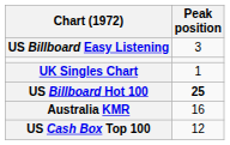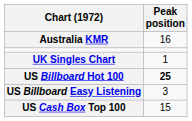 <table class="wikitable sortable plainrowheaders">
 <tr>
 <th scope="col">Chart (1972)</th>
 <th scope="col">Peak<br>position</th>
 </tr>
 <tr>
-<th scope="row">US <em>Billboard</em> <a href='#'>Easy Listening</a></th>
-<td style="text-align:center;">3</td>
+<th scope="row">Australia <a href='#'>KMR</a></th>
+<td style="text-align:center;">16</td>
 </tr>
 <tr>
 <td></td>
 </tr>
 <tr>
 <th scope="row"><a href='#'>UK Singles Chart</a></th>
 <td style="text-align:center;">1</td>
 </tr>
 <tr>
 <th scope="row">US <a href='#'><em>Billboard</em> Hot 100</a></th>
 <td style="text-align:center;"><strong>25</strong></td>
 </tr>
 <tr>
-<th scope="row">Australia <a href='#'>KMR</a></th>
-<td style="text-align:center;">16</td>
+<th scope="row">US <em>Billboard</em> <a href='#'>Easy Listening</a></th>
+<td style="text-align:center;">3</td>
 </tr>
 <tr>
 <th scope="row">US <a href='#'><em>Cash Box</em></a> Top 100</th>
-<td align="center">12</td>
+<td align="center">15</td>
 </tr>
 </table>
